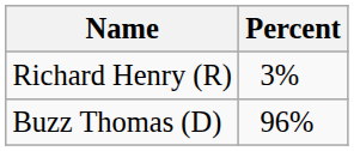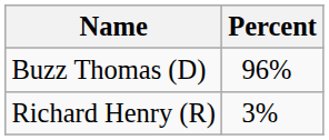 <table class="wikitable">
 <tr>
 <th>Name</th>
 <th>Percent</th>
 </tr>
 <tr>
+<td>Buzz Thomas (D)</td>
+<td>  96%</td>
+</tr>
+<tr>
 <td>Richard Henry (R)</td>
 <td>  3%</td>
 </tr>
-<tr>
-<td>Buzz Thomas (D)</td>
-<td>  96%</td>
-</tr>
 </table>
